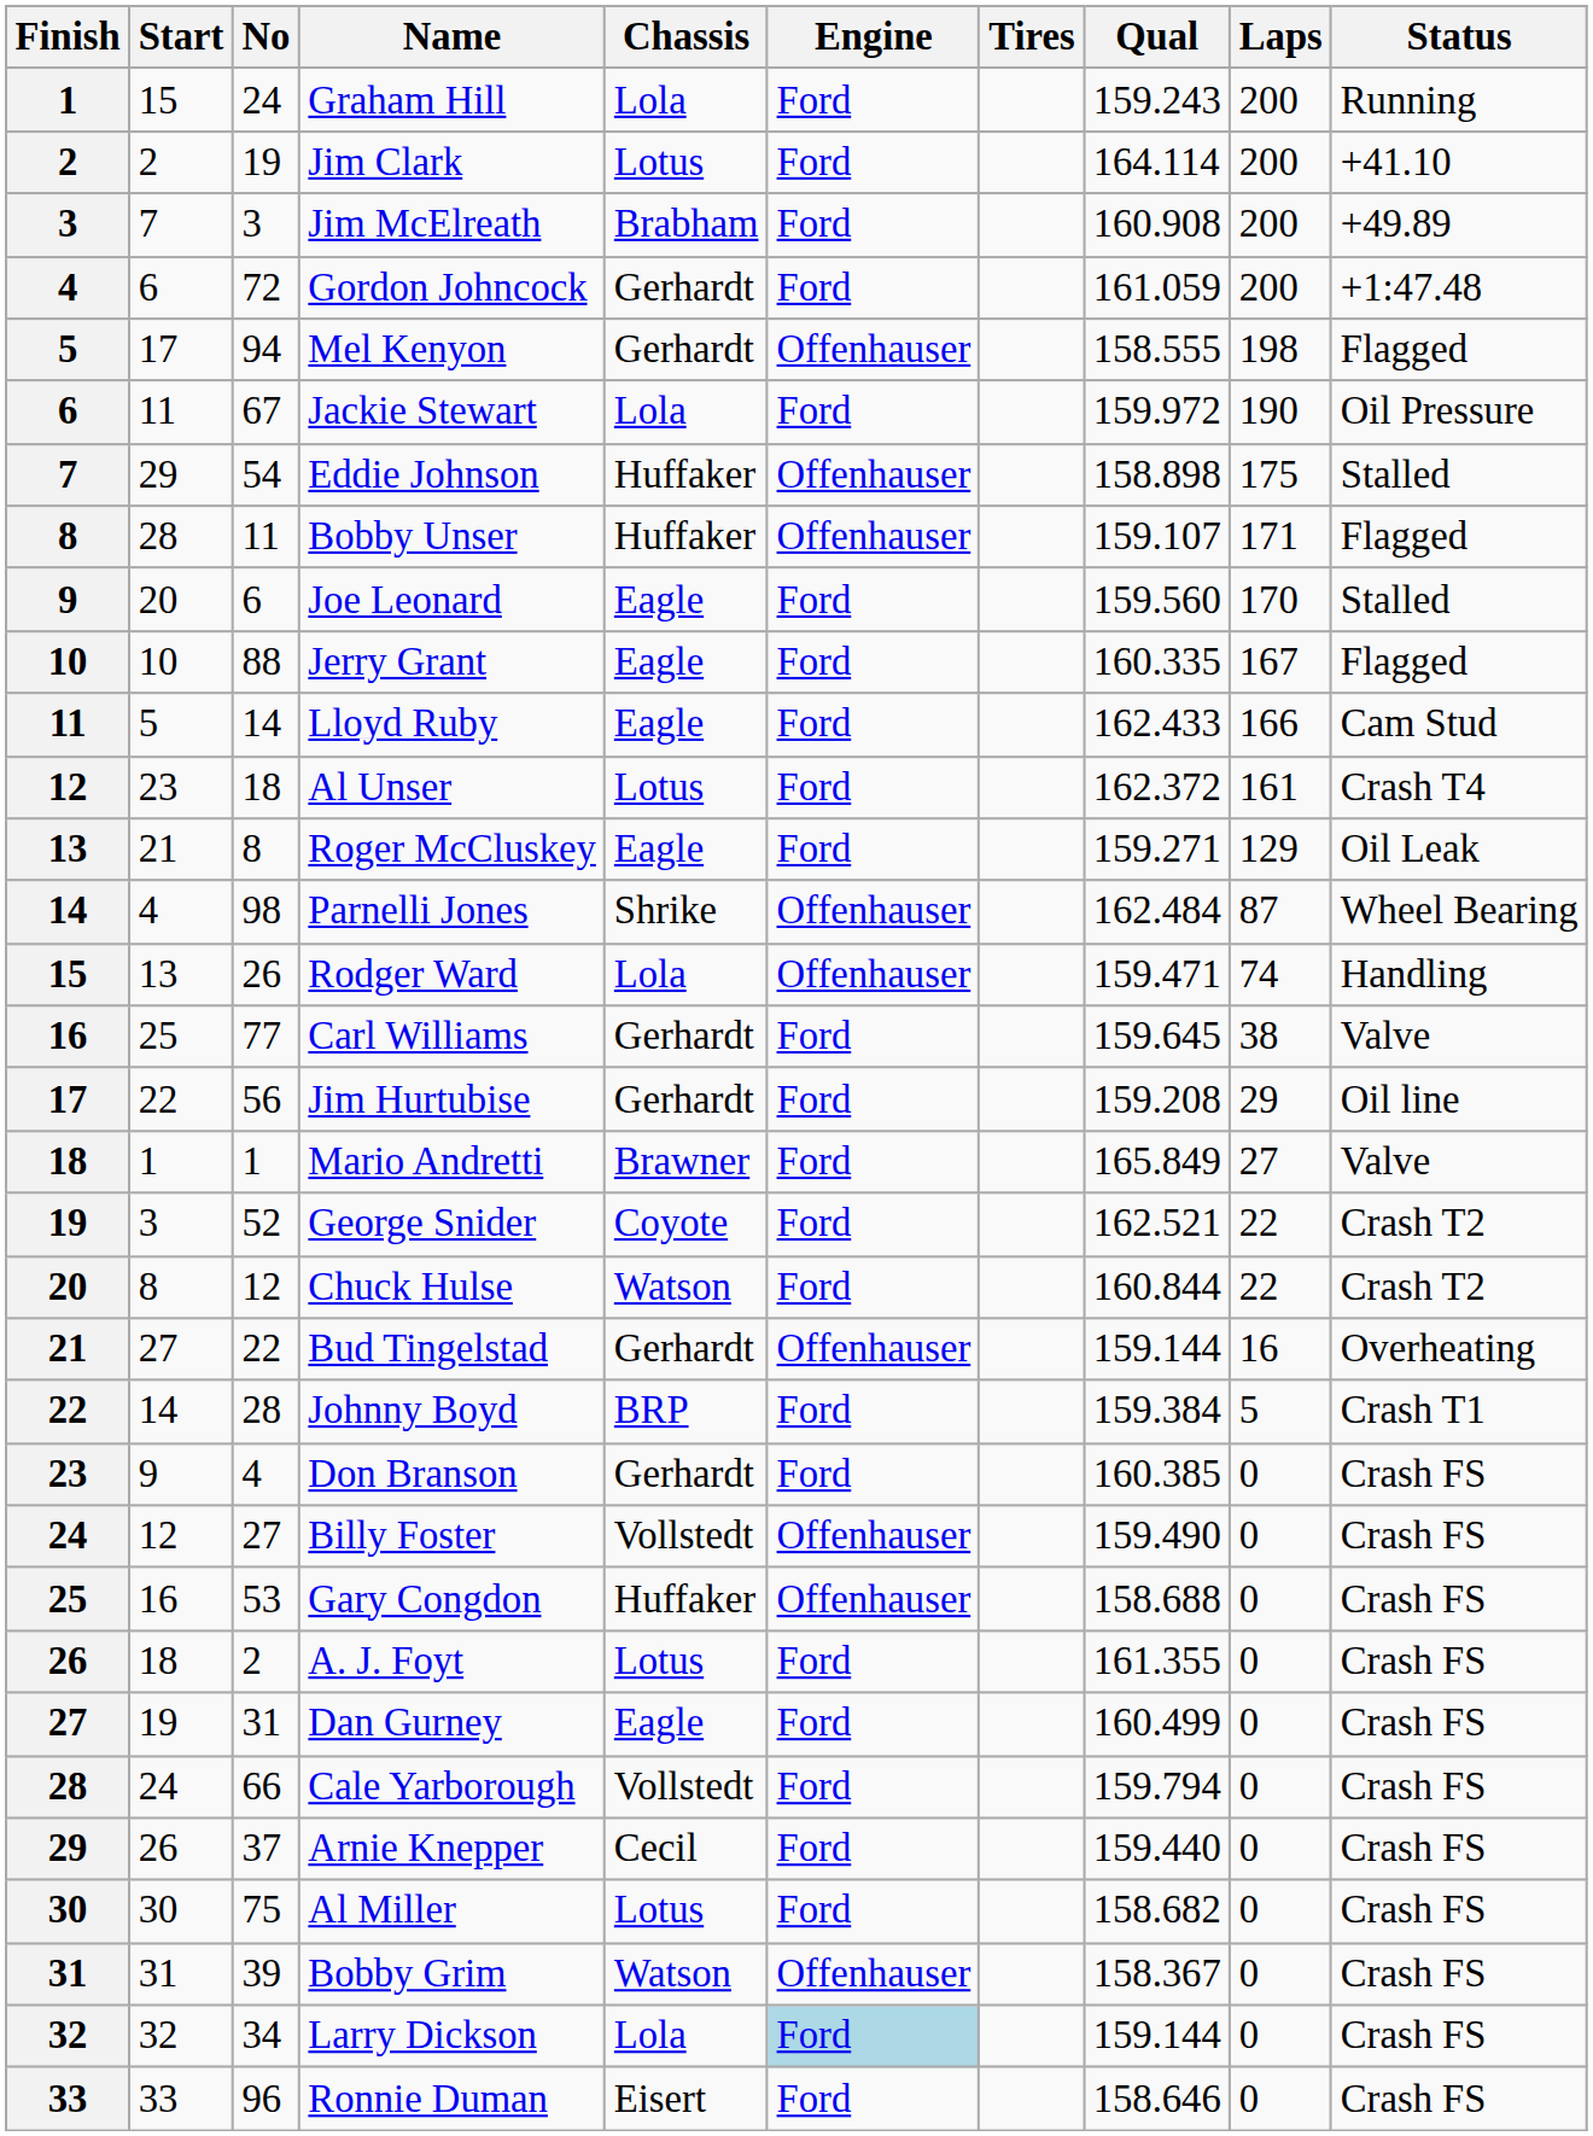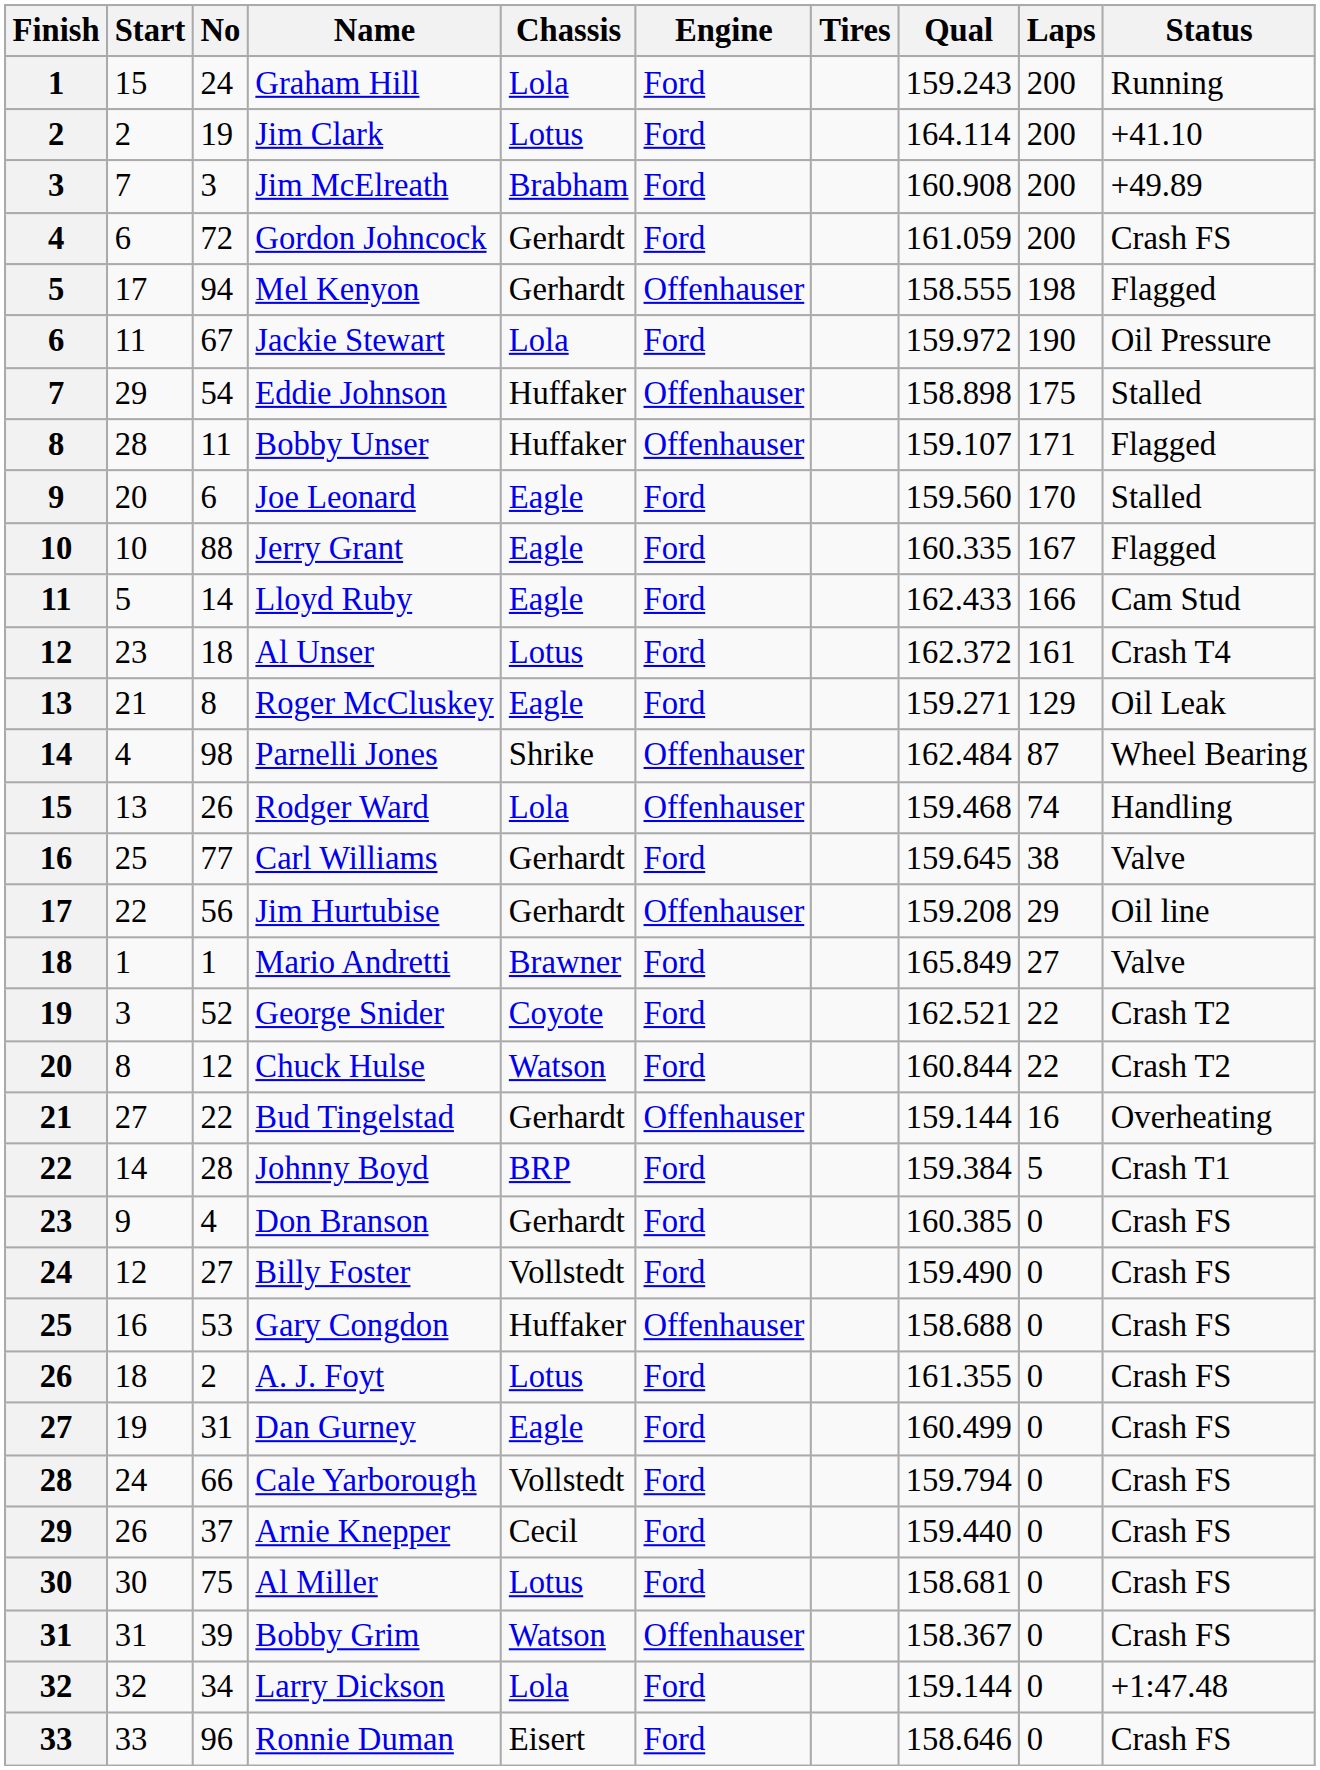 <table class="wikitable">
 <tr>
 <th>Finish</th>
 <th>Start</th>
 <th>No</th>
 <th>Name</th>
 <th>Chassis</th>
 <th>Engine</th>
 <th>Tires</th>
 <th>Qual</th>
 <th>Laps</th>
 <th>Status</th>
 </tr>
 <tr>
 <th>1</th>
 <td>15</td>
 <td>24</td>
 <td> <a href='#'>Graham Hill</a> <strong></strong></td>
 <td><a href='#'>Lola</a></td>
 <td><a href='#'>Ford</a></td>
 <td align=center></td>
 <td>159.243</td>
 <td>200</td>
 <td>Running</td>
 </tr>
 <tr>
 <th>2</th>
 <td>2</td>
 <td>19</td>
 <td> <a href='#'>Jim Clark</a> <strong></strong></td>
 <td><a href='#'>Lotus</a></td>
 <td><a href='#'>Ford</a></td>
 <td align=center></td>
 <td>164.114</td>
 <td>200</td>
 <td>+41.10</td>
 </tr>
 <tr>
 <th>3</th>
 <td>7</td>
 <td>3</td>
 <td> <a href='#'>Jim McElreath</a></td>
 <td><a href='#'>Brabham</a></td>
 <td><a href='#'>Ford</a></td>
 <td align=center></td>
 <td>160.908</td>
 <td>200</td>
 <td>+49.89</td>
 </tr>
 <tr>
 <th>4</th>
 <td>6</td>
 <td>72</td>
 <td> <a href='#'>Gordon Johncock</a></td>
 <td>Gerhardt</td>
 <td><a href='#'>Ford</a></td>
 <td align=center></td>
 <td>161.059</td>
 <td>200</td>
-<td>+1:47.48</td>
+<td>Crash FS</td>
 </tr>
 <tr>
 <th>5</th>
 <td>17</td>
 <td>94</td>
 <td> <a href='#'>Mel Kenyon</a> <strong></strong></td>
 <td>Gerhardt</td>
 <td><a href='#'>Offenhauser</a></td>
 <td align=center></td>
 <td>158.555</td>
 <td>198</td>
 <td>Flagged</td>
 </tr>
 <tr>
 <th>6</th>
 <td>11</td>
 <td>67</td>
 <td> <a href='#'>Jackie Stewart</a> <strong></strong></td>
 <td><a href='#'>Lola</a></td>
 <td><a href='#'>Ford</a></td>
 <td align=center></td>
 <td>159.972</td>
 <td>190</td>
 <td>Oil Pressure</td>
 </tr>
 <tr>
 <th>7</th>
 <td>29</td>
 <td>54</td>
 <td> <a href='#'>Eddie Johnson</a></td>
 <td>Huffaker</td>
 <td><a href='#'>Offenhauser</a></td>
 <td align=center></td>
 <td>158.898</td>
 <td>175</td>
 <td>Stalled</td>
 </tr>
 <tr>
 <th>8</th>
 <td>28</td>
 <td>11</td>
 <td> <a href='#'>Bobby Unser</a></td>
 <td>Huffaker</td>
 <td><a href='#'>Offenhauser</a></td>
 <td align=center></td>
 <td>159.107</td>
 <td>171</td>
 <td>Flagged</td>
 </tr>
 <tr>
 <th>9</th>
 <td>20</td>
 <td>6</td>
 <td> <a href='#'>Joe Leonard</a></td>
 <td><a href='#'>Eagle</a></td>
 <td><a href='#'>Ford</a></td>
 <td align=center></td>
 <td>159.560</td>
 <td>170</td>
 <td>Stalled</td>
 </tr>
 <tr>
 <th>10</th>
 <td>10</td>
 <td>88</td>
 <td> <a href='#'>Jerry Grant</a></td>
 <td><a href='#'>Eagle</a></td>
 <td><a href='#'>Ford</a></td>
 <td align=center></td>
 <td>160.335</td>
 <td>167</td>
 <td>Flagged</td>
 </tr>
 <tr>
 <th>11</th>
 <td>5</td>
 <td>14</td>
 <td> <a href='#'>Lloyd Ruby</a></td>
 <td><a href='#'>Eagle</a></td>
 <td><a href='#'>Ford</a></td>
 <td align=center></td>
 <td>162.433</td>
 <td>166</td>
 <td>Cam Stud</td>
 </tr>
 <tr>
 <th>12</th>
 <td>23</td>
 <td>18</td>
 <td> <a href='#'>Al Unser</a></td>
 <td><a href='#'>Lotus</a></td>
 <td><a href='#'>Ford</a></td>
 <td align=center></td>
 <td>162.372</td>
 <td>161</td>
 <td>Crash T4</td>
 </tr>
 <tr>
 <th>13</th>
 <td>21</td>
 <td>8</td>
 <td> <a href='#'>Roger McCluskey</a></td>
 <td><a href='#'>Eagle</a></td>
 <td><a href='#'>Ford</a></td>
 <td align=center></td>
 <td>159.271</td>
 <td>129</td>
 <td>Oil Leak</td>
 </tr>
 <tr>
 <th>14</th>
 <td>4</td>
 <td>98</td>
 <td> <a href='#'>Parnelli Jones</a> <strong></strong></td>
 <td>Shrike</td>
 <td><a href='#'>Offenhauser</a></td>
 <td align=center></td>
 <td>162.484</td>
 <td>87</td>
 <td>Wheel Bearing</td>
 </tr>
 <tr>
 <th>15</th>
 <td>13</td>
 <td>26</td>
 <td> <a href='#'>Rodger Ward</a> <strong></strong></td>
 <td><a href='#'>Lola</a></td>
 <td><a href='#'>Offenhauser</a></td>
 <td align=center></td>
-<td>159.471</td>
+<td>159.468</td>
 <td>74</td>
 <td>Handling</td>
 </tr>
 <tr>
 <th>16</th>
 <td>25</td>
 <td>77</td>
 <td> <a href='#'>Carl Williams</a> <strong></strong></td>
 <td>Gerhardt</td>
 <td><a href='#'>Ford</a></td>
 <td align=center></td>
 <td>159.645</td>
 <td>38</td>
 <td>Valve</td>
 </tr>
 <tr>
 <th>17</th>
 <td>22</td>
 <td>56</td>
 <td> <a href='#'>Jim Hurtubise</a></td>
 <td>Gerhardt</td>
-<td><a href='#'>Ford</a></td>
+<td><a href='#'>Offenhauser</a></td>
 <td align=center></td>
 <td>159.208</td>
 <td>29</td>
 <td>Oil line</td>
 </tr>
 <tr>
 <th>18</th>
 <td>1</td>
 <td>1</td>
 <td> <a href='#'>Mario Andretti</a></td>
 <td><a href='#'>Brawner</a></td>
 <td><a href='#'>Ford</a></td>
 <td align=center></td>
 <td>165.849</td>
 <td>27</td>
 <td>Valve</td>
 </tr>
 <tr>
 <th>19</th>
 <td>3</td>
 <td>52</td>
 <td> <a href='#'>George Snider</a></td>
 <td><a href='#'>Coyote</a></td>
 <td><a href='#'>Ford</a></td>
 <td align=center></td>
 <td>162.521</td>
 <td>22</td>
 <td>Crash T2</td>
 </tr>
 <tr>
 <th>20</th>
 <td>8</td>
 <td>12</td>
 <td> <a href='#'>Chuck Hulse</a></td>
 <td><a href='#'>Watson</a></td>
 <td><a href='#'>Ford</a></td>
 <td align=center></td>
 <td>160.844</td>
 <td>22</td>
 <td>Crash T2</td>
 </tr>
 <tr>
 <th>21</th>
 <td>27</td>
 <td>22</td>
 <td> <a href='#'>Bud Tingelstad</a></td>
 <td>Gerhardt</td>
 <td><a href='#'>Offenhauser</a></td>
 <td align=center></td>
 <td>159.144</td>
 <td>16</td>
 <td>Overheating</td>
 </tr>
 <tr>
 <th>22</th>
 <td>14</td>
 <td>28</td>
 <td> <a href='#'>Johnny Boyd</a></td>
 <td><a href='#'>BRP</a></td>
 <td><a href='#'>Ford</a></td>
 <td align=center></td>
 <td>159.384</td>
 <td>5</td>
 <td>Crash T1</td>
 </tr>
 <tr>
 <th>23</th>
 <td>9</td>
 <td>4</td>
 <td> <a href='#'>Don Branson</a></td>
 <td>Gerhardt</td>
 <td><a href='#'>Ford</a></td>
 <td align=center></td>
 <td>160.385</td>
 <td>0</td>
 <td>Crash FS</td>
 </tr>
 <tr>
 <th>24</th>
 <td>12</td>
 <td>27</td>
 <td> <a href='#'>Billy Foster</a></td>
 <td>Vollstedt</td>
-<td><a href='#'>Offenhauser</a></td>
+<td><a href='#'>Ford</a></td>
 <td align=center></td>
 <td>159.490</td>
 <td>0</td>
 <td>Crash FS</td>
 </tr>
 <tr>
 <th>25</th>
 <td>16</td>
 <td>53</td>
 <td> <a href='#'>Gary Congdon</a> <strong></strong></td>
 <td>Huffaker</td>
 <td><a href='#'>Offenhauser</a></td>
 <td align=center></td>
 <td>158.688</td>
 <td>0</td>
 <td>Crash FS</td>
 </tr>
 <tr>
 <th>26</th>
 <td>18</td>
 <td>2</td>
 <td> <a href='#'>A. J. Foyt</a> <strong></strong></td>
 <td><a href='#'>Lotus</a></td>
 <td><a href='#'>Ford</a></td>
 <td align=center></td>
 <td>161.355</td>
 <td>0</td>
 <td>Crash FS</td>
 </tr>
 <tr>
 <th>27</th>
 <td>19</td>
 <td>31</td>
 <td> <a href='#'>Dan Gurney</a></td>
 <td><a href='#'>Eagle</a></td>
 <td><a href='#'>Ford</a></td>
 <td align=center></td>
 <td>160.499</td>
 <td>0</td>
 <td>Crash FS</td>
 </tr>
 <tr>
 <th>28</th>
 <td>24</td>
 <td>66</td>
 <td> <a href='#'>Cale Yarborough</a> <strong></strong></td>
 <td>Vollstedt</td>
 <td><a href='#'>Ford</a></td>
 <td align=center></td>
 <td>159.794</td>
 <td>0</td>
 <td>Crash FS</td>
 </tr>
 <tr>
 <th>29</th>
 <td>26</td>
 <td>37</td>
 <td> <a href='#'>Arnie Knepper</a></td>
 <td>Cecil</td>
 <td><a href='#'>Ford</a></td>
 <td align=center></td>
 <td>159.440</td>
 <td>0</td>
 <td>Crash FS</td>
 </tr>
 <tr>
 <th>30</th>
 <td>30</td>
 <td>75</td>
 <td> <a href='#'>Al Miller</a></td>
 <td><a href='#'>Lotus</a></td>
 <td><a href='#'>Ford</a></td>
 <td align=center></td>
-<td>158.682</td>
+<td>158.681</td>
 <td>0</td>
 <td>Crash FS</td>
 </tr>
 <tr>
 <th>31</th>
 <td>31</td>
 <td>39</td>
 <td> <a href='#'>Bobby Grim</a></td>
 <td><a href='#'>Watson</a></td>
 <td><a href='#'>Offenhauser</a></td>
 <td align=center></td>
 <td>158.367</td>
 <td>0</td>
 <td>Crash FS</td>
 </tr>
 <tr>
 <th>32</th>
 <td>32</td>
 <td>34</td>
 <td> <a href='#'>Larry Dickson</a> <strong></strong></td>
 <td><a href='#'>Lola</a></td>
-<td style="background: lightblue;"><a href='#'>Ford</a></td>
+<td><a href='#'>Ford</a></td>
 <td align=center></td>
 <td>159.144</td>
 <td>0</td>
-<td>Crash FS</td>
+<td>+1:47.48</td>
 </tr>
 <tr>
 <th>33</th>
 <td>33</td>
 <td>96</td>
 <td> <a href='#'>Ronnie Duman</a></td>
 <td>Eisert</td>
 <td><a href='#'>Ford</a></td>
 <td align=center></td>
 <td>158.646</td>
 <td>0</td>
 <td>Crash FS</td>
 </tr>
 </table>
